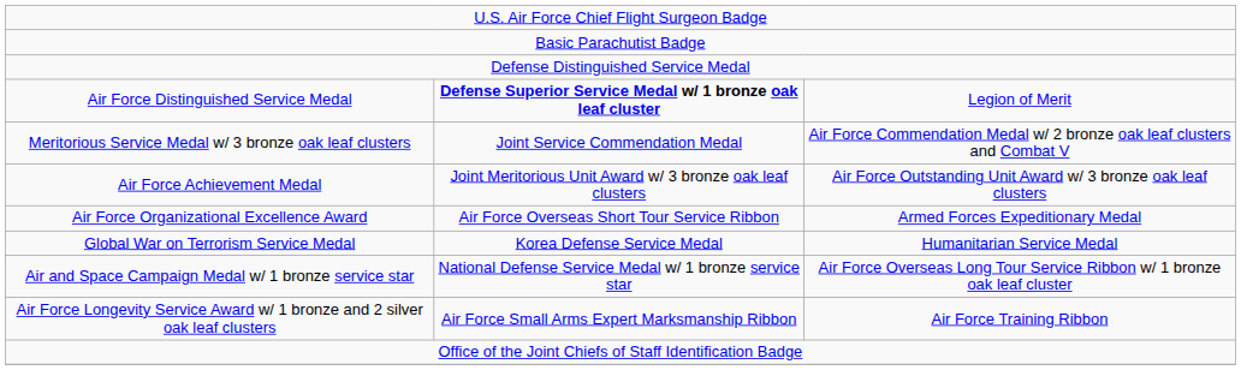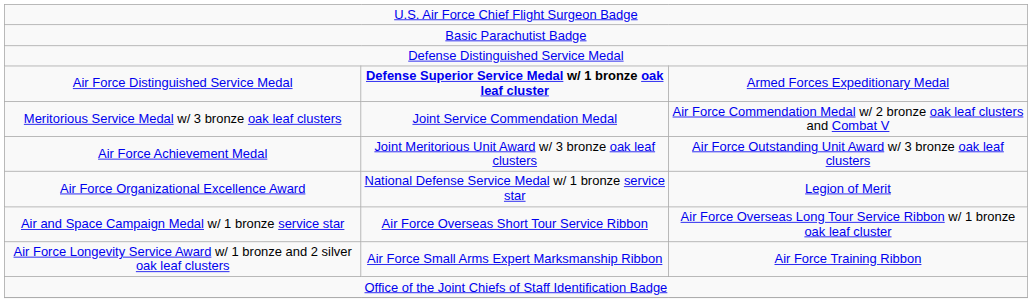 <table class="wikitable" style="margin:1em auto; text-align:center;">
 <tr>
 <td colspan="3"><a href='#'>U.S. Air Force Chief Flight Surgeon Badge</a></td>
 </tr>
 <tr>
 <td colspan="3"><a href='#'>Basic Parachutist Badge</a></td>
 </tr>
 <tr>
 <td colspan="3"><a href='#'>Defense Distinguished Service Medal</a></td>
 </tr>
 <tr>
 <td><a href='#'>Air Force Distinguished Service Medal</a></td>
 <td><strong><a href='#'>Defense Superior Service Medal</a> w/ 1 bronze <a href='#'>oak leaf cluster</a></strong></td>
-<td><a href='#'>Legion of Merit</a></td>
+<td><a href='#'>Armed Forces Expeditionary Medal</a></td>
 </tr>
 <tr>
 <td><a href='#'>Meritorious Service Medal</a> w/ 3 bronze <a href='#'>oak leaf clusters</a></td>
 <td><a href='#'>Joint Service Commendation Medal</a></td>
 <td><a href='#'>Air Force Commendation Medal</a> w/ 2 bronze <a href='#'>oak leaf clusters</a> and <a href='#'>Combat V</a></td>
 </tr>
 <tr>
 <td><a href='#'>Air Force Achievement Medal</a></td>
 <td><a href='#'>Joint Meritorious Unit Award</a> w/ 3 bronze <a href='#'>oak leaf clusters</a></td>
 <td><a href='#'>Air Force Outstanding Unit Award</a> w/ 3 bronze <a href='#'>oak leaf clusters</a></td>
 </tr>
 <tr>
 <td><a href='#'>Air Force Organizational Excellence Award</a></td>
-<td><a href='#'>Air Force Overseas Short Tour Service Ribbon</a></td>
-<td><a href='#'>Armed Forces Expeditionary Medal</a></td>
-</tr>
-<tr>
-<td><a href='#'>Global War on Terrorism Service Medal</a></td>
-<td><a href='#'>Korea Defense Service Medal</a></td>
-<td><a href='#'>Humanitarian Service Medal</a></td>
+<td><a href='#'>National Defense Service Medal</a> w/ 1 bronze <a href='#'>service star</a></td>
+<td><a href='#'>Legion of Merit</a></td>
 </tr>
 <tr>
 <td><a href='#'>Air and Space Campaign Medal</a> w/ 1 bronze <a href='#'>service star</a></td>
-<td><a href='#'>National Defense Service Medal</a> w/ 1 bronze <a href='#'>service star</a></td>
+<td><a href='#'>Air Force Overseas Short Tour Service Ribbon</a></td>
 <td><a href='#'>Air Force Overseas Long Tour Service Ribbon</a> w/ 1 bronze <a href='#'>oak leaf cluster</a></td>
 </tr>
 <tr>
 <td><a href='#'>Air Force Longevity Service Award</a> w/ 1 bronze and 2 silver <a href='#'>oak leaf clusters</a></td>
 <td><a href='#'>Air Force Small Arms Expert Marksmanship Ribbon</a></td>
 <td><a href='#'>Air Force Training Ribbon</a></td>
 </tr>
 <tr>
 <td colspan="3"><a href='#'>Office of the Joint Chiefs of Staff Identification Badge</a></td>
 </tr>
 <tr>
 </tr>
 </table>
